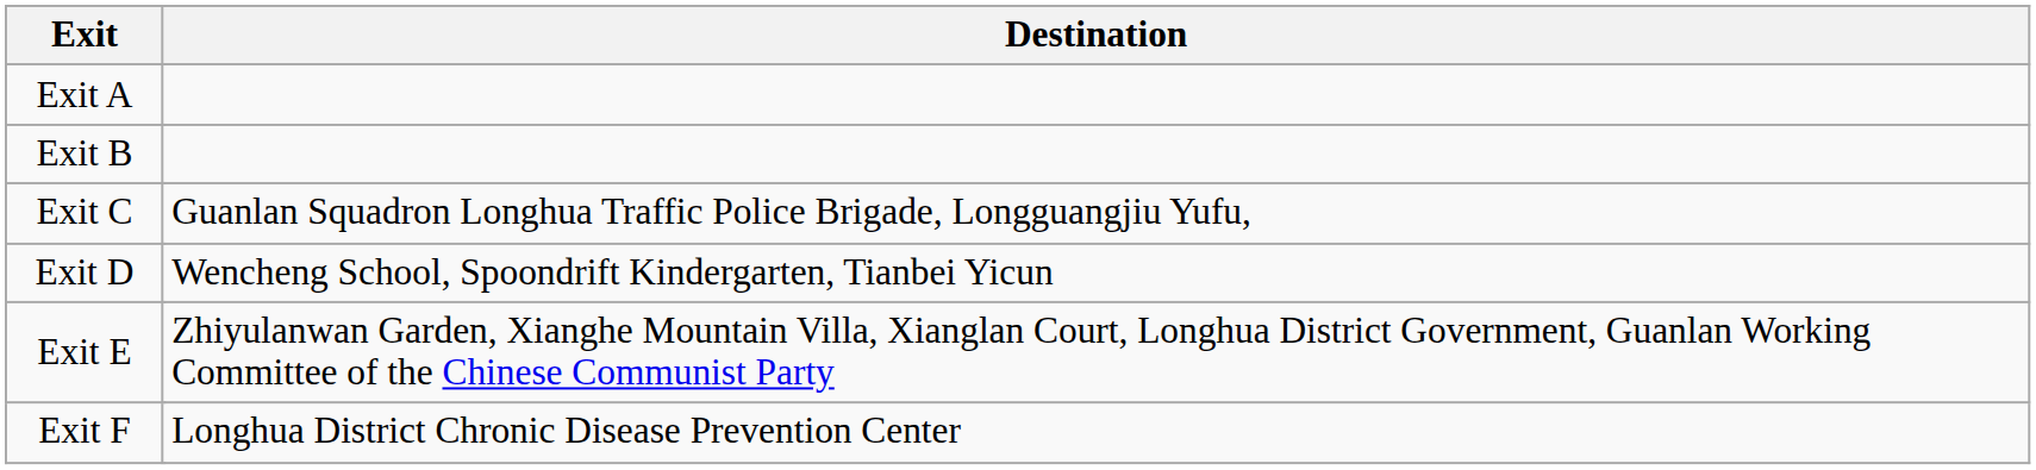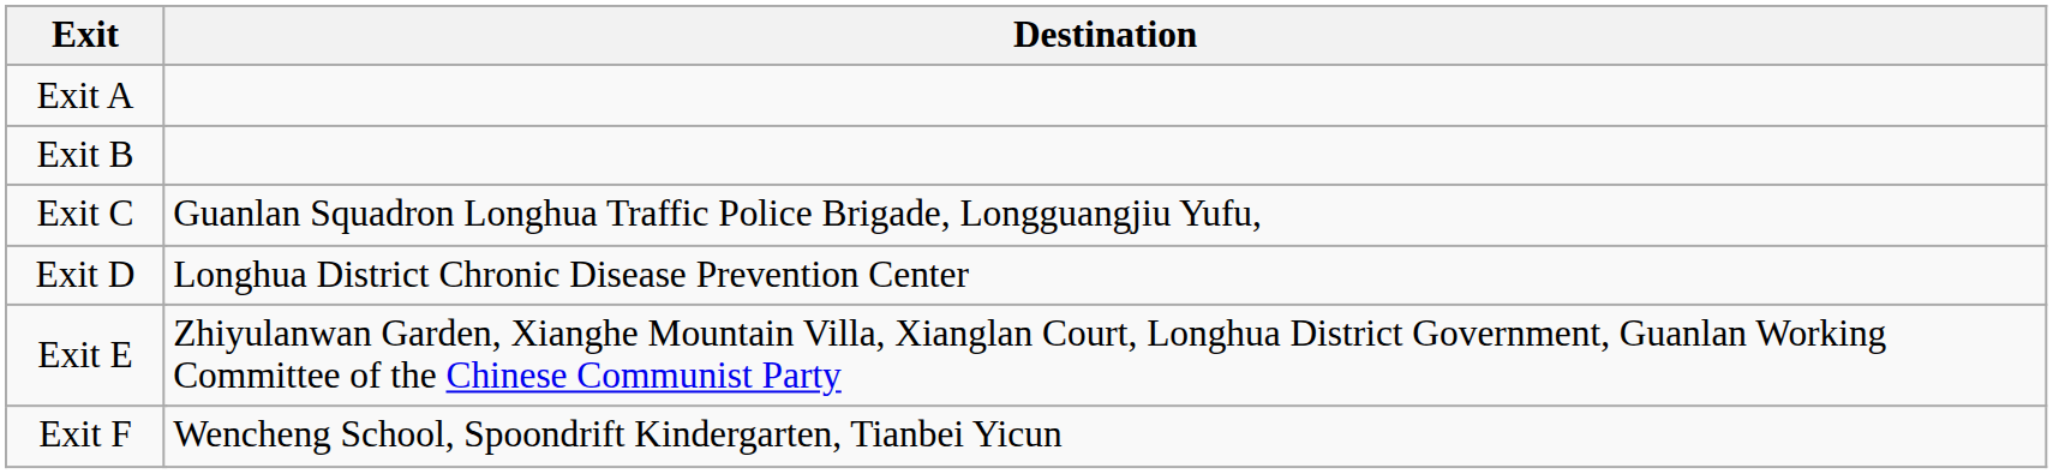 <table class="wikitable">
 <tr>
 <th style="width:70px" colspan="2">Exit</th>
 <th>Destination</th>
 </tr>
 <tr>
 <td align="center" colspan="2">Exit A</td>
 <td></td>
 </tr>
 <tr>
 <td align="center" colspan="2">Exit B</td>
 <td></td>
 </tr>
 <tr>
 <td align="center" colspan="2">Exit C</td>
 <td>Guanlan Squadron Longhua Traffic Police Brigade, Longguangjiu Yufu,</td>
 </tr>
 <tr>
 <td align="center" colspan="2">Exit D</td>
-<td>Wencheng School, Spoondrift Kindergarten, Tianbei Yicun</td>
+<td>Longhua District Chronic Disease Prevention Center</td>
 </tr>
 <tr>
 <td align="center" colspan="2">Exit E</td>
 <td>Zhiyulanwan Garden, Xianghe Mountain Villa, Xianglan Court, Longhua District Government, Guanlan Working Committee of the <a href='#'>Chinese Communist Party</a></td>
 </tr>
 <tr>
 <td align="center" colspan="2">Exit F</td>
-<td>Longhua District Chronic Disease Prevention Center</td>
+<td>Wencheng School, Spoondrift Kindergarten, Tianbei Yicun</td>
 </tr>
 </table>
